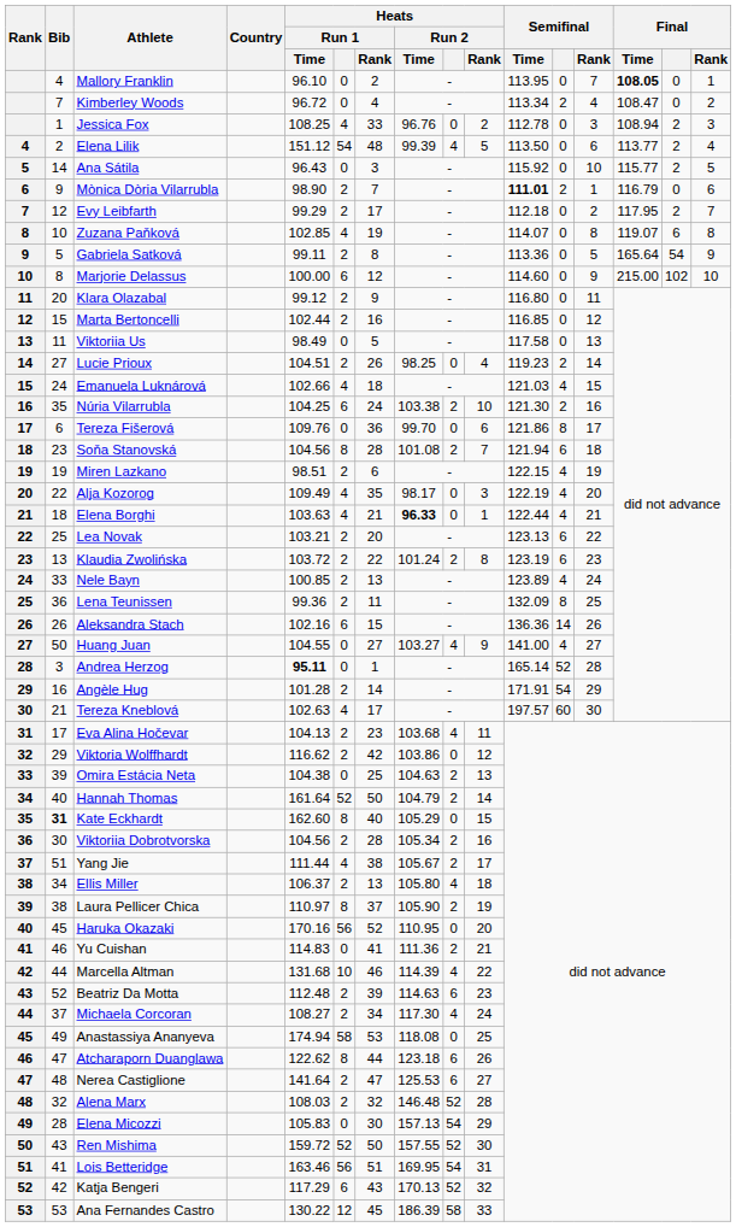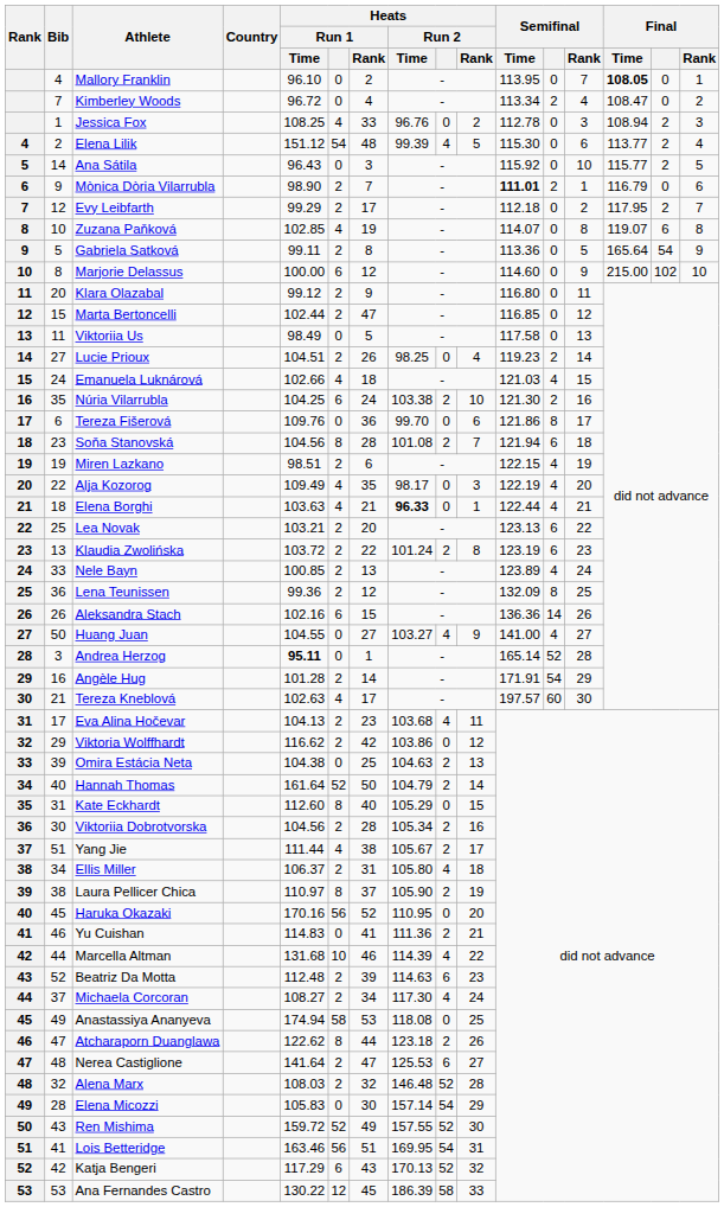 <table class="wikitable" style="text-align:center">
 <tr>
 <th rowspan=3>Rank</th>
 <th rowspan=3>Bib</th>
 <th rowspan=3>Athlete</th>
 <th rowspan=3>Country</th>
 <th colspan=6>Heats</th>
 <th colspan=3 rowspan=2>Semifinal</th>
 <th colspan=3 rowspan=2>Final</th>
 </tr>
 <tr>
 <th colspan=3>Run 1</th>
 <th colspan=3>Run 2</th>
 </tr>
 <tr>
 <th>Time</th>
 <th></th>
 <th>Rank</th>
 <th>Time</th>
 <th></th>
 <th>Rank</th>
 <th>Time</th>
 <th></th>
 <th>Rank</th>
 <th>Time</th>
 <th></th>
 <th>Rank</th>
 </tr>
 <tr>
 <th></th>
 <td>4</td>
 <td align=left><a href='#'>Mallory Franklin</a></td>
 <td align=left></td>
 <td>96.10</td>
 <td>0</td>
 <td>2</td>
 <td colspan=3>-</td>
 <td>113.95</td>
 <td>0</td>
 <td>7</td>
 <td><strong>108.05</strong></td>
 <td>0</td>
 <td>1</td>
 </tr>
 <tr>
 <th></th>
 <td>7</td>
 <td align=left><a href='#'>Kimberley Woods</a></td>
 <td align=left></td>
 <td>96.72</td>
 <td>0</td>
 <td>4</td>
 <td colspan=3>-</td>
 <td>113.34</td>
 <td>2</td>
 <td>4</td>
 <td>108.47</td>
 <td>0</td>
 <td>2</td>
 </tr>
 <tr>
 <th></th>
 <td>1</td>
 <td align=left><a href='#'>Jessica Fox</a></td>
 <td align=left></td>
 <td>108.25</td>
 <td>4</td>
 <td>33</td>
 <td>96.76</td>
 <td>0</td>
 <td>2</td>
 <td>112.78</td>
 <td>0</td>
 <td>3</td>
 <td>108.94</td>
 <td>2</td>
 <td>3</td>
 </tr>
 <tr>
 <th>4</th>
 <td>2</td>
 <td align=left><a href='#'>Elena Lilik</a></td>
 <td align=left></td>
 <td>151.12</td>
 <td>54</td>
 <td>48</td>
 <td>99.39</td>
 <td>4</td>
 <td>5</td>
-<td>113.50</td>
+<td>115.30</td>
 <td>0</td>
 <td>6</td>
 <td>113.77</td>
 <td>2</td>
 <td>4</td>
 </tr>
 <tr>
 <th>5</th>
 <td>14</td>
 <td align=left><a href='#'>Ana Sátila</a></td>
 <td align=left></td>
 <td>96.43</td>
 <td>0</td>
 <td>3</td>
 <td colspan=3>-</td>
 <td>115.92</td>
 <td>0</td>
 <td>10</td>
 <td>115.77</td>
 <td>2</td>
 <td>5</td>
 </tr>
 <tr>
 <th>6</th>
 <td>9</td>
 <td align=left><a href='#'>Mònica Dòria Vilarrubla</a></td>
 <td align=left></td>
 <td>98.90</td>
 <td>2</td>
 <td>7</td>
 <td colspan=3>-</td>
 <td><strong>111.01</strong></td>
 <td>2</td>
 <td>1</td>
 <td>116.79</td>
 <td>0</td>
 <td>6</td>
 </tr>
 <tr>
 <th>7</th>
 <td>12</td>
 <td align=left><a href='#'>Evy Leibfarth</a></td>
 <td align=left></td>
 <td>99.29</td>
 <td>2</td>
 <td>17</td>
 <td colspan=3>-</td>
 <td>112.18</td>
 <td>0</td>
 <td>2</td>
 <td>117.95</td>
 <td>2</td>
 <td>7</td>
 </tr>
 <tr>
 <th>8</th>
 <td>10</td>
 <td align=left><a href='#'>Zuzana Paňková</a></td>
 <td align=left></td>
 <td>102.85</td>
 <td>4</td>
 <td>19</td>
 <td colspan=3>-</td>
 <td>114.07</td>
 <td>0</td>
 <td>8</td>
 <td>119.07</td>
 <td>6</td>
 <td>8</td>
 </tr>
 <tr>
 <th>9</th>
 <td>5</td>
 <td align=left><a href='#'>Gabriela Satková</a></td>
 <td align=left></td>
 <td>99.11</td>
 <td>2</td>
 <td>8</td>
 <td colspan=3>-</td>
 <td>113.36</td>
 <td>0</td>
 <td>5</td>
 <td>165.64</td>
 <td>54</td>
 <td>9</td>
 </tr>
 <tr>
 <th>10</th>
 <td>8</td>
 <td align=left><a href='#'>Marjorie Delassus</a></td>
 <td align=left></td>
 <td>100.00</td>
 <td>6</td>
 <td>12</td>
 <td colspan=3>-</td>
 <td>114.60</td>
 <td>0</td>
 <td>9</td>
 <td>215.00</td>
 <td>102</td>
 <td>10</td>
 </tr>
 <tr>
 <th>11</th>
 <td>20</td>
 <td align=left><a href='#'>Klara Olazabal</a></td>
 <td align=left></td>
 <td>99.12</td>
 <td>2</td>
 <td>9</td>
 <td colspan=3>-</td>
 <td>116.80</td>
 <td>0</td>
 <td>11</td>
 <td colspan=3 rowspan=20>did not advance</td>
 </tr>
 <tr>
 <th>12</th>
 <td>15</td>
 <td align=left><a href='#'>Marta Bertoncelli</a></td>
 <td align=left></td>
 <td>102.44</td>
 <td>2</td>
-<td>16</td>
+<td>47</td>
 <td colspan=3>-</td>
 <td>116.85</td>
 <td>0</td>
 <td>12</td>
 </tr>
 <tr>
 <th>13</th>
 <td>11</td>
 <td align=left><a href='#'>Viktoriia Us</a></td>
 <td align=left></td>
 <td>98.49</td>
 <td>0</td>
 <td>5</td>
 <td colspan=3>-</td>
 <td>117.58</td>
 <td>0</td>
 <td>13</td>
 </tr>
 <tr>
 <th>14</th>
 <td>27</td>
 <td align=left><a href='#'>Lucie Prioux</a></td>
 <td align=left></td>
 <td>104.51</td>
 <td>2</td>
 <td>26</td>
 <td>98.25</td>
 <td>0</td>
 <td>4</td>
 <td>119.23</td>
 <td>2</td>
 <td>14</td>
 </tr>
 <tr>
 <th>15</th>
 <td>24</td>
 <td align=left><a href='#'>Emanuela Luknárová</a></td>
 <td align=left></td>
 <td>102.66</td>
 <td>4</td>
 <td>18</td>
 <td colspan=3>-</td>
 <td>121.03</td>
 <td>4</td>
 <td>15</td>
 </tr>
 <tr>
 <th>16</th>
 <td>35</td>
 <td align=left><a href='#'>Núria Vilarrubla</a></td>
 <td align=left></td>
 <td>104.25</td>
 <td>6</td>
 <td>24</td>
 <td>103.38</td>
 <td>2</td>
 <td>10</td>
 <td>121.30</td>
 <td>2</td>
 <td>16</td>
 </tr>
 <tr>
 <th>17</th>
 <td>6</td>
 <td align=left><a href='#'>Tereza Fišerová</a></td>
 <td align=left></td>
 <td>109.76</td>
 <td>0</td>
 <td>36</td>
 <td>99.70</td>
 <td>0</td>
 <td>6</td>
 <td>121.86</td>
 <td>8</td>
 <td>17</td>
 </tr>
 <tr>
 <th>18</th>
 <td>23</td>
 <td align=left><a href='#'>Soňa Stanovská</a></td>
 <td align=left></td>
 <td>104.56</td>
 <td>8</td>
 <td>28</td>
 <td>101.08</td>
 <td>2</td>
 <td>7</td>
 <td>121.94</td>
 <td>6</td>
 <td>18</td>
 </tr>
 <tr>
 <th>19</th>
 <td>19</td>
 <td align=left><a href='#'>Miren Lazkano</a></td>
 <td align=left></td>
 <td>98.51</td>
 <td>2</td>
 <td>6</td>
 <td colspan=3>-</td>
 <td>122.15</td>
 <td>4</td>
 <td>19</td>
 </tr>
 <tr>
 <th>20</th>
 <td>22</td>
 <td align=left><a href='#'>Alja Kozorog</a></td>
 <td align=left></td>
 <td>109.49</td>
 <td>4</td>
 <td>35</td>
 <td>98.17</td>
 <td>0</td>
 <td>3</td>
 <td>122.19</td>
 <td>4</td>
 <td>20</td>
 </tr>
 <tr>
 <th>21</th>
 <td>18</td>
 <td align=left><a href='#'>Elena Borghi</a></td>
 <td align=left></td>
 <td>103.63</td>
 <td>4</td>
 <td>21</td>
 <td><strong>96.33</strong></td>
 <td>0</td>
 <td>1</td>
 <td>122.44</td>
 <td>4</td>
 <td>21</td>
 </tr>
 <tr>
 <th>22</th>
 <td>25</td>
 <td align=left><a href='#'>Lea Novak</a></td>
 <td align=left></td>
 <td>103.21</td>
 <td>2</td>
 <td>20</td>
 <td colspan=3>-</td>
 <td>123.13</td>
 <td>6</td>
 <td>22</td>
 </tr>
 <tr>
 <th>23</th>
 <td>13</td>
 <td align=left><a href='#'>Klaudia Zwolińska</a></td>
 <td align=left></td>
 <td>103.72</td>
 <td>2</td>
 <td>22</td>
 <td>101.24</td>
 <td>2</td>
 <td>8</td>
 <td>123.19</td>
 <td>6</td>
 <td>23</td>
 </tr>
 <tr>
 <th>24</th>
 <td>33</td>
 <td align=left><a href='#'>Nele Bayn</a></td>
 <td align=left></td>
 <td>100.85</td>
 <td>2</td>
 <td>13</td>
 <td colspan=3>-</td>
 <td>123.89</td>
 <td>4</td>
 <td>24</td>
 </tr>
 <tr>
 <th>25</th>
 <td>36</td>
 <td align=left><a href='#'>Lena Teunissen</a></td>
 <td align=left></td>
 <td>99.36</td>
 <td>2</td>
-<td>11</td>
+<td>12</td>
 <td colspan=3>-</td>
 <td>132.09</td>
 <td>8</td>
 <td>25</td>
 </tr>
 <tr>
 <th>26</th>
 <td>26</td>
 <td align=left><a href='#'>Aleksandra Stach</a></td>
 <td align=left></td>
 <td>102.16</td>
 <td>6</td>
 <td>15</td>
 <td colspan=3>-</td>
 <td>136.36</td>
 <td>14</td>
 <td>26</td>
 </tr>
 <tr>
 <th>27</th>
 <td>50</td>
 <td align=left><a href='#'>Huang Juan</a></td>
 <td align=left></td>
 <td>104.55</td>
 <td>0</td>
 <td>27</td>
 <td>103.27</td>
 <td>4</td>
 <td>9</td>
 <td>141.00</td>
 <td>4</td>
 <td>27</td>
 </tr>
 <tr>
 <th>28</th>
 <td>3</td>
 <td align=left><a href='#'>Andrea Herzog</a></td>
 <td align=left></td>
 <td><strong>95.11</strong></td>
 <td>0</td>
 <td>1</td>
 <td colspan=3>-</td>
 <td>165.14</td>
 <td>52</td>
 <td>28</td>
 </tr>
 <tr>
 <th>29</th>
 <td>16</td>
 <td align=left><a href='#'>Angèle Hug</a></td>
 <td align=left></td>
 <td>101.28</td>
 <td>2</td>
 <td>14</td>
 <td colspan=3>-</td>
 <td>171.91</td>
 <td>54</td>
 <td>29</td>
 </tr>
 <tr>
 <th>30</th>
 <td>21</td>
 <td align=left><a href='#'>Tereza Kneblová</a></td>
 <td align=left></td>
 <td>102.63</td>
 <td>4</td>
 <td>17</td>
 <td colspan=3>-</td>
 <td>197.57</td>
 <td>60</td>
 <td>30</td>
 </tr>
 <tr>
 <th>31</th>
 <td>17</td>
 <td align=left><a href='#'>Eva Alina Hočevar</a></td>
 <td align=left></td>
 <td>104.13</td>
 <td>2</td>
 <td>23</td>
 <td>103.68</td>
 <td>4</td>
 <td>11</td>
 <td colspan=6 rowspan=23>did not advance</td>
 </tr>
 <tr>
 <th>32</th>
 <td>29</td>
 <td align=left><a href='#'>Viktoria Wolffhardt</a></td>
 <td align=left></td>
 <td>116.62</td>
 <td>2</td>
 <td>42</td>
 <td>103.86</td>
 <td>0</td>
 <td>12</td>
 </tr>
 <tr>
 <th>33</th>
 <td>39</td>
 <td align=left><a href='#'>Omira Estácia Neta</a></td>
 <td align=left></td>
 <td>104.38</td>
 <td>0</td>
 <td>25</td>
 <td>104.63</td>
 <td>2</td>
 <td>13</td>
 </tr>
 <tr>
 <th>34</th>
 <td>40</td>
 <td align=left><a href='#'>Hannah Thomas</a></td>
 <td align=left></td>
 <td>161.64</td>
 <td>52</td>
 <td>50</td>
 <td>104.79</td>
 <td>2</td>
 <td>14</td>
 </tr>
 <tr>
 <th>35</th>
-<td><strong>31</strong></td>
+<td>31</td>
 <td align=left><a href='#'>Kate Eckhardt</a></td>
 <td align=left></td>
-<td>162.60</td>
+<td>112.60</td>
 <td>8</td>
 <td>40</td>
 <td>105.29</td>
 <td>0</td>
 <td>15</td>
 </tr>
 <tr>
 <th>36</th>
 <td>30</td>
 <td align=left><a href='#'>Viktoriia Dobrotvorska</a></td>
 <td align=left></td>
 <td>104.56</td>
 <td>2</td>
 <td>28</td>
 <td>105.34</td>
 <td>2</td>
 <td>16</td>
 </tr>
 <tr>
 <th>37</th>
 <td>51</td>
 <td align=left>Yang Jie</td>
 <td align=left></td>
 <td>111.44</td>
 <td>4</td>
 <td>38</td>
 <td>105.67</td>
 <td>2</td>
 <td>17</td>
 </tr>
 <tr>
 <th>38</th>
 <td>34</td>
 <td align=left><a href='#'>Ellis Miller</a></td>
 <td align=left></td>
 <td>106.37</td>
 <td>2</td>
-<td>13</td>
+<td>31</td>
 <td>105.80</td>
 <td>4</td>
 <td>18</td>
 </tr>
 <tr>
 <th>39</th>
 <td>38</td>
 <td align=left>Laura Pellicer Chica</td>
 <td align=left></td>
 <td>110.97</td>
 <td>8</td>
 <td>37</td>
 <td>105.90</td>
 <td>2</td>
 <td>19</td>
 </tr>
 <tr>
 <th>40</th>
 <td>45</td>
 <td align=left><a href='#'>Haruka Okazaki</a></td>
 <td align=left></td>
 <td>170.16</td>
 <td>56</td>
 <td>52</td>
 <td>110.95</td>
 <td>0</td>
 <td>20</td>
 </tr>
 <tr>
 <th>41</th>
 <td>46</td>
 <td align=left>Yu Cuishan</td>
 <td align=left></td>
 <td>114.83</td>
 <td>0</td>
 <td>41</td>
 <td>111.36</td>
 <td>2</td>
 <td>21</td>
 </tr>
 <tr>
 <th>42</th>
 <td>44</td>
 <td align=left>Marcella Altman</td>
 <td align=left></td>
 <td>131.68</td>
 <td>10</td>
 <td>46</td>
 <td>114.39</td>
 <td>4</td>
 <td>22</td>
 </tr>
 <tr>
 <th>43</th>
 <td>52</td>
 <td align=left>Beatriz Da Motta</td>
 <td align=left></td>
 <td>112.48</td>
 <td>2</td>
 <td>39</td>
 <td>114.63</td>
 <td>6</td>
 <td>23</td>
 </tr>
 <tr>
 <th>44</th>
 <td>37</td>
 <td align=left><a href='#'>Michaela Corcoran</a></td>
 <td align=left></td>
 <td>108.27</td>
 <td>2</td>
 <td>34</td>
 <td>117.30</td>
 <td>4</td>
 <td>24</td>
 </tr>
 <tr>
 <th>45</th>
 <td>49</td>
 <td align=left>Anastassiya Ananyeva</td>
 <td align=left></td>
 <td>174.94</td>
 <td>58</td>
 <td>53</td>
 <td>118.08</td>
 <td>0</td>
 <td>25</td>
 </tr>
 <tr>
 <th>46</th>
 <td>47</td>
 <td align=left><a href='#'>Atcharaporn Duanglawa</a></td>
 <td align=left></td>
 <td>122.62</td>
 <td>8</td>
 <td>44</td>
 <td>123.18</td>
-<td>6</td>
+<td>2</td>
 <td>26</td>
 </tr>
 <tr>
 <th>47</th>
 <td>48</td>
 <td align=left>Nerea Castiglione</td>
 <td align=left></td>
 <td>141.64</td>
 <td>2</td>
 <td>47</td>
 <td>125.53</td>
 <td>6</td>
 <td>27</td>
 </tr>
 <tr>
 <th>48</th>
 <td>32</td>
 <td align=left><a href='#'>Alena Marx</a></td>
 <td align=left></td>
 <td>108.03</td>
 <td>2</td>
 <td>32</td>
 <td>146.48</td>
 <td>52</td>
 <td>28</td>
 </tr>
 <tr>
 <th>49</th>
 <td>28</td>
 <td align=left><a href='#'>Elena Micozzi</a></td>
 <td align=left></td>
 <td>105.83</td>
 <td>0</td>
 <td>30</td>
-<td>157.13</td>
+<td>157.14</td>
 <td>54</td>
 <td>29</td>
 </tr>
 <tr>
 <th>50</th>
 <td>43</td>
 <td align=left><a href='#'>Ren Mishima</a></td>
 <td align=left></td>
 <td>159.72</td>
 <td>52</td>
-<td>50</td>
+<td>49</td>
 <td>157.55</td>
 <td>52</td>
 <td>30</td>
 </tr>
 <tr>
 <th>51</th>
 <td>41</td>
 <td align=left><a href='#'>Lois Betteridge</a></td>
 <td align=left></td>
 <td>163.46</td>
 <td>56</td>
 <td>51</td>
 <td>169.95</td>
 <td>54</td>
 <td>31</td>
 </tr>
 <tr>
 <th>52</th>
 <td>42</td>
 <td align=left>Katja Bengeri</td>
 <td align=left></td>
 <td>117.29</td>
 <td>6</td>
 <td>43</td>
 <td>170.13</td>
 <td>52</td>
 <td>32</td>
 </tr>
 <tr>
 <th>53</th>
 <td>53</td>
 <td align=left>Ana Fernandes Castro</td>
 <td align=left></td>
 <td>130.22</td>
 <td>12</td>
 <td>45</td>
 <td>186.39</td>
 <td>58</td>
 <td>33</td>
 </tr>
 </table>
